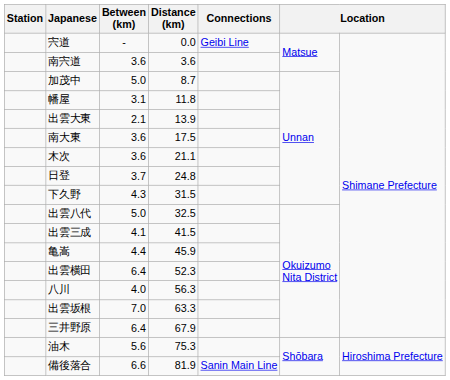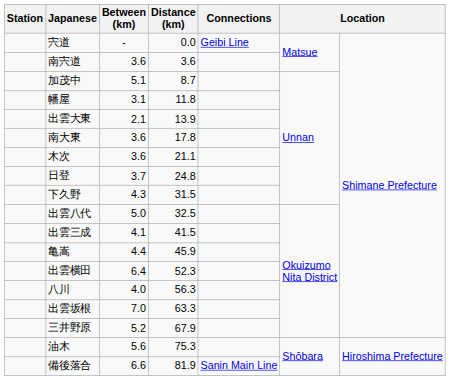 <table class="wikitable">
 <tr>
 <th>Station</th>
 <th>Japanese</th>
 <th style="width:2.5em;">Between (km)</th>
 <th style="width:2.5em;">Distance (km)</th>
 <th>Connections</th>
 <th colspan="2">Location</th>
 </tr>
 <tr>
 <td></td>
 <td>宍道</td>
 <td style="text-align:center;">-</td>
 <td style="text-align:right;">0.0</td>
 <td> <a href='#'>Geibi Line</a></td>
 <td rowspan="2"><a href='#'>Matsue</a></td>
 <td rowspan="16"><a href='#'>Shimane Prefecture</a></td>
 </tr>
 <tr>
 <td></td>
 <td>南宍道</td>
 <td style="text-align:right;">3.6</td>
 <td style="text-align:right;">3.6</td>
 <td> </td>
 </tr>
 <tr>
 <td></td>
 <td>加茂中</td>
-<td style="text-align:right;">5.0</td>
+<td style="text-align:right;">5.1</td>
 <td style="text-align:right;">8.7</td>
 <td> </td>
 <td rowspan="7"><a href='#'>Unnan</a></td>
 </tr>
 <tr>
 <td></td>
 <td>幡屋</td>
 <td style="text-align:right;">3.1</td>
 <td style="text-align:right;">11.8</td>
 <td> </td>
 </tr>
 <tr>
 <td></td>
 <td>出雲大東</td>
 <td style="text-align:right;">2.1</td>
 <td style="text-align:right;">13.9</td>
 <td> </td>
 </tr>
 <tr>
 <td></td>
 <td>南大東</td>
 <td style="text-align:right;">3.6</td>
-<td style="text-align:right;">17.5</td>
+<td style="text-align:right;">17.8</td>
 <td> </td>
 </tr>
 <tr>
 <td></td>
 <td>木次</td>
 <td style="text-align:right;">3.6</td>
 <td style="text-align:right;">21.1</td>
 <td> </td>
 </tr>
 <tr>
 <td></td>
 <td>日登</td>
 <td style="text-align:right;">3.7</td>
 <td style="text-align:right;">24.8</td>
 <td> </td>
 </tr>
 <tr>
 <td></td>
 <td>下久野</td>
 <td style="text-align:right;">4.3</td>
 <td style="text-align:right;">31.5</td>
 <td> </td>
 </tr>
 <tr>
 <td></td>
 <td>出雲八代</td>
 <td style="text-align:right;">5.0</td>
 <td style="text-align:right;">32.5</td>
 <td> </td>
 <td rowspan="7"><a href='#'>Okuizumo</a><br><a href='#'>Nita District</a></td>
 </tr>
 <tr>
 <td></td>
 <td>出雲三成</td>
 <td style="text-align:right;">4.1</td>
 <td style="text-align:right;">41.5</td>
 <td> </td>
 </tr>
 <tr>
 <td></td>
 <td>亀嵩</td>
 <td style="text-align:right;">4.4</td>
 <td style="text-align:right;">45.9</td>
 <td> </td>
 </tr>
 <tr>
 <td></td>
 <td>出雲横田</td>
 <td style="text-align:right;">6.4</td>
 <td style="text-align:right;">52.3</td>
 <td> </td>
 </tr>
 <tr>
 <td></td>
 <td>八川</td>
 <td style="text-align:right;">4.0</td>
 <td style="text-align:right;">56.3</td>
 <td> </td>
 </tr>
 <tr>
 <td></td>
 <td>出雲坂根</td>
 <td style="text-align:right;">7.0</td>
 <td style="text-align:right;">63.3</td>
 <td> </td>
 </tr>
 <tr>
 <td></td>
 <td>三井野原</td>
-<td style="text-align:right;">6.4</td>
+<td style="text-align:right;">5.2</td>
 <td style="text-align:right;">67.9</td>
 <td> </td>
 </tr>
 <tr>
 <td></td>
 <td>油木</td>
 <td style="text-align:right;">5.6</td>
 <td style="text-align:right;">75.3</td>
 <td> </td>
 <td rowspan="2"><a href='#'>Shōbara</a></td>
 <td rowspan="2"><a href='#'>Hiroshima Prefecture</a></td>
 </tr>
 <tr>
 <td></td>
 <td>備後落合</td>
 <td style="text-align:right;">6.6</td>
 <td style="text-align:right;">81.9</td>
 <td> <a href='#'>Sanin Main Line</a></td>
 </tr>
 </table>
